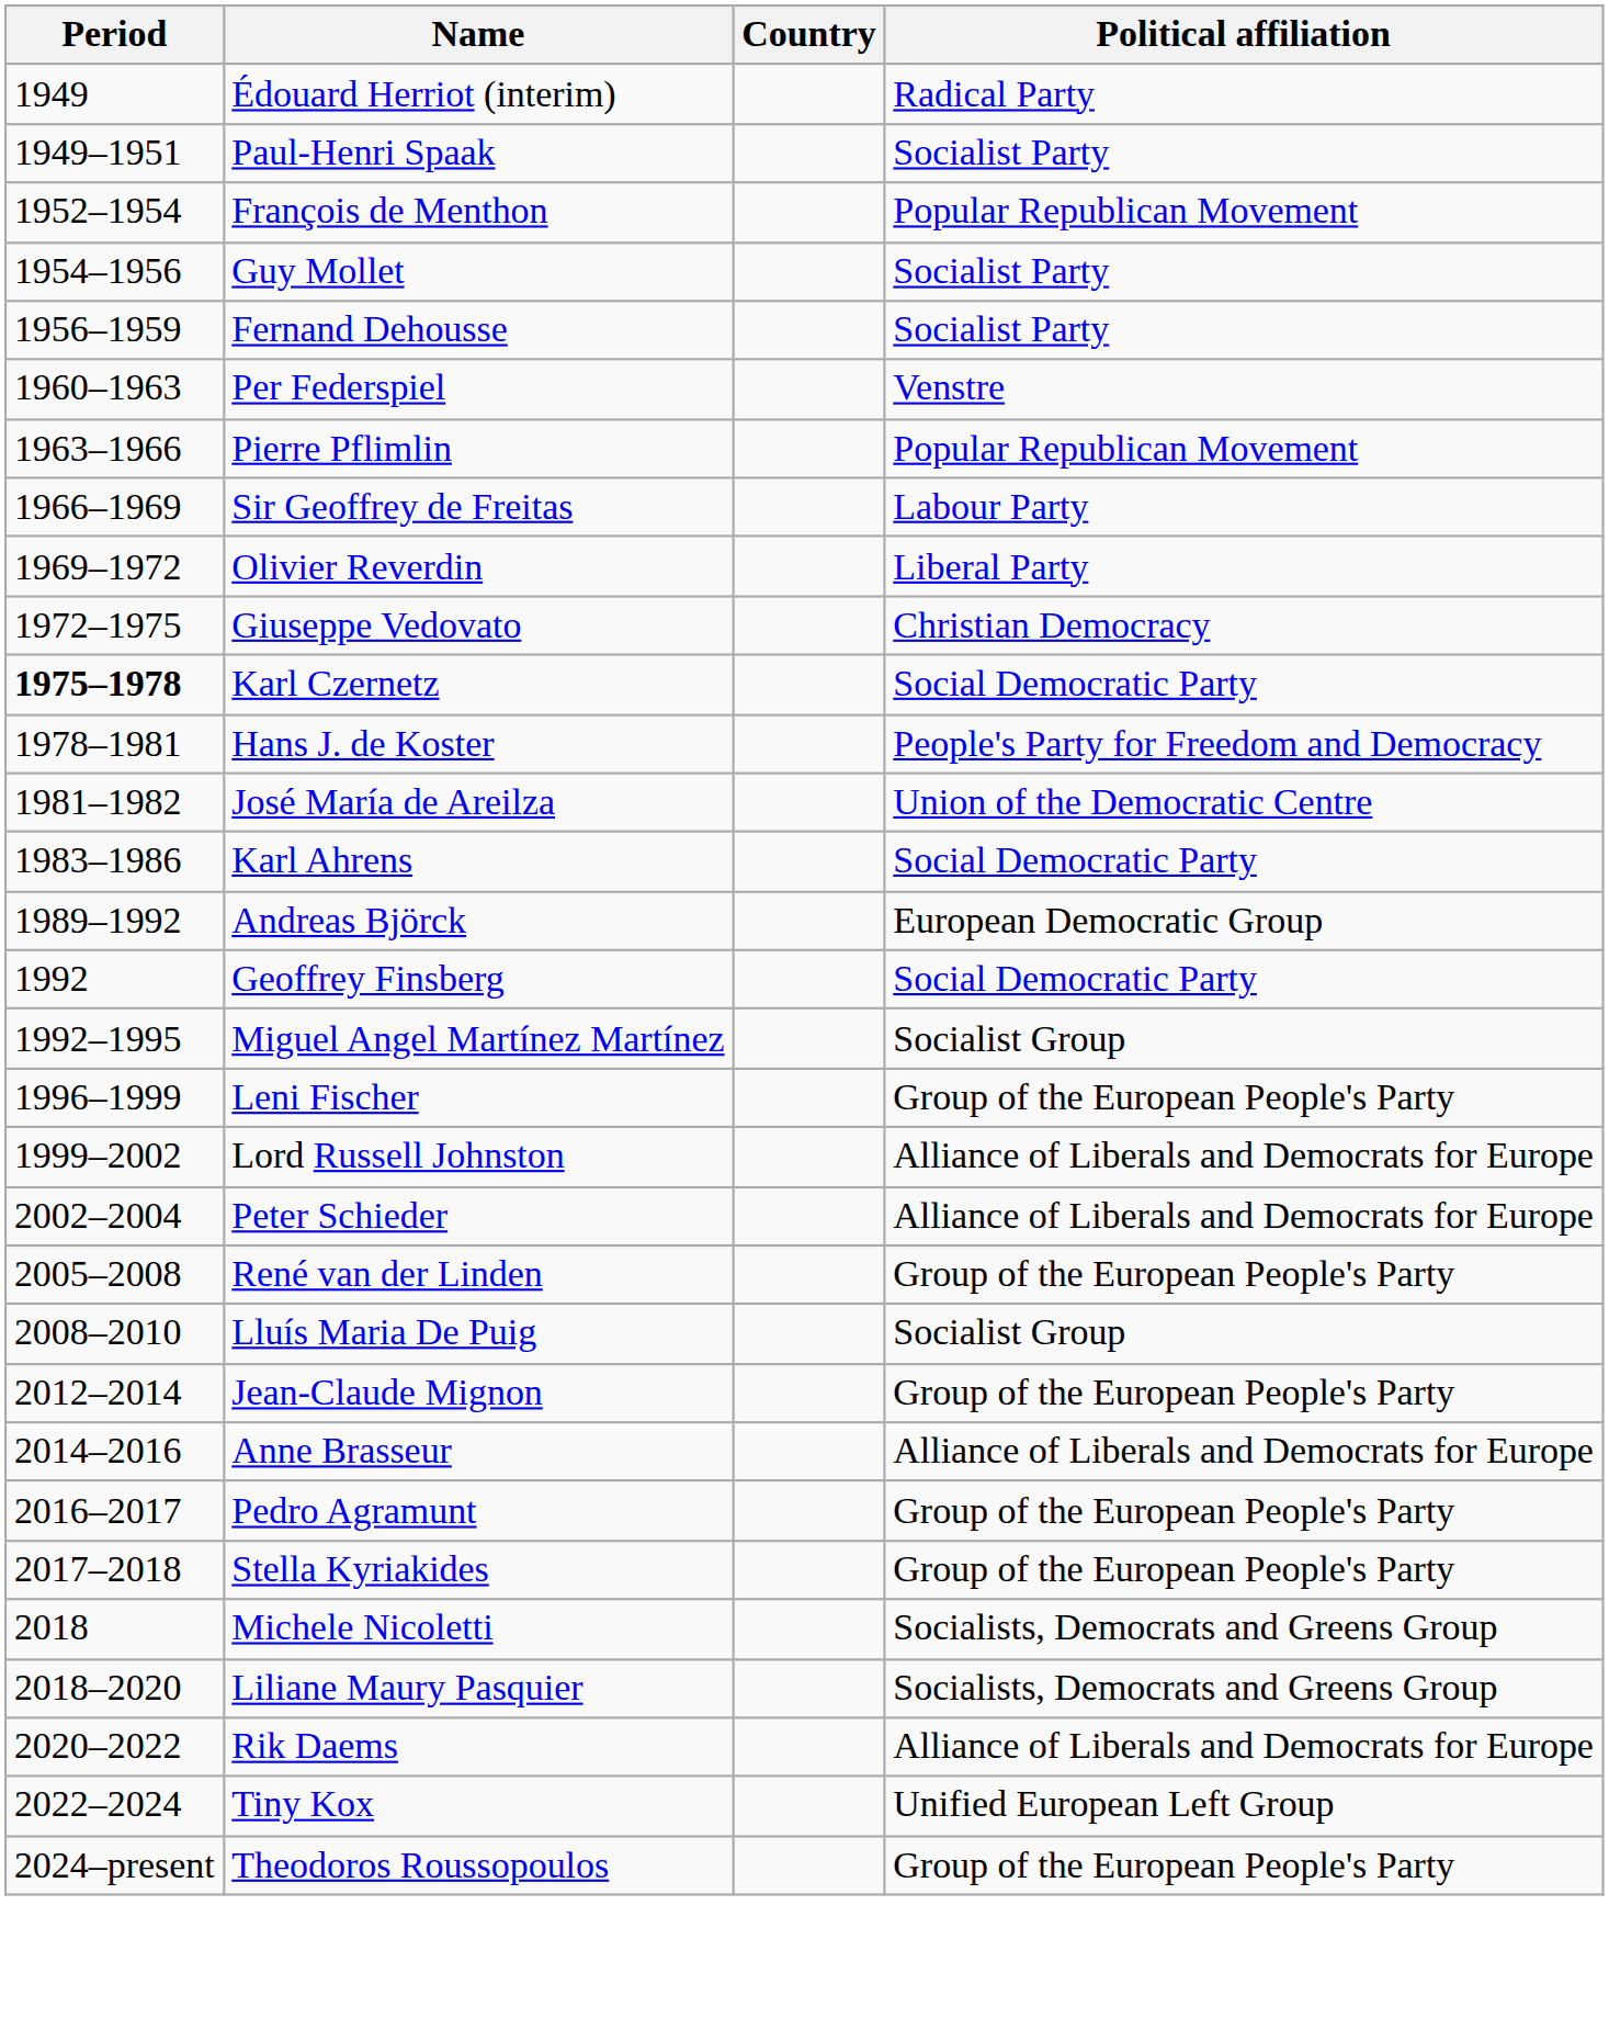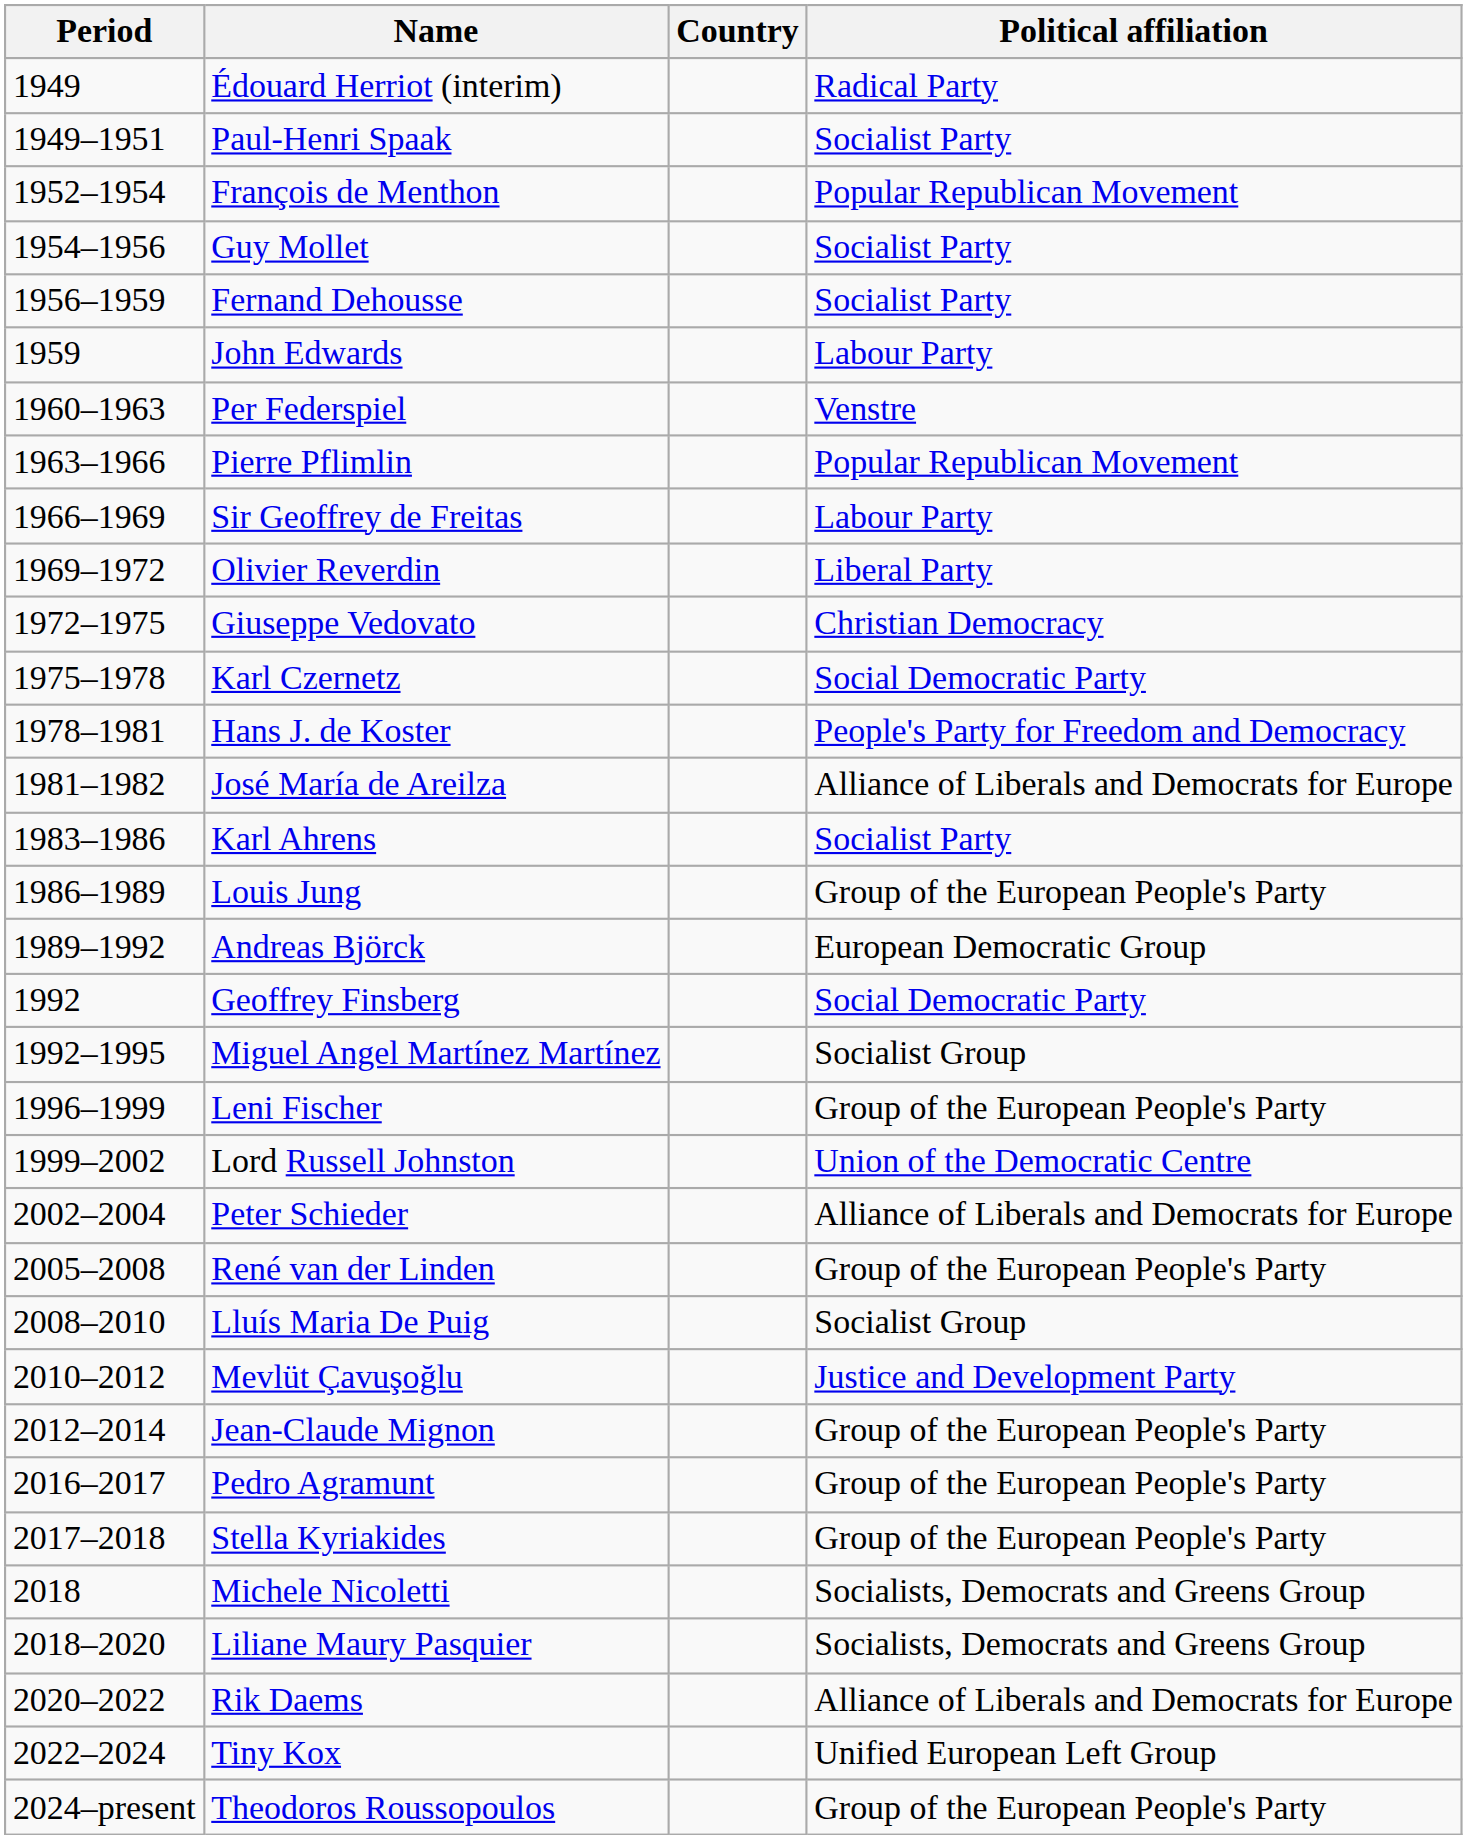 <table class="wikitable">
 <tr>
 <th><strong>Period</strong></th>
 <th><strong>Name</strong></th>
 <th><strong>Country</strong></th>
 <th><strong>Political affiliation</strong></th>
 </tr>
 <tr>
 <td>1949</td>
 <td><a href='#'>Édouard Herriot</a> (interim)</td>
 <td></td>
 <td><a href='#'>Radical Party</a></td>
 </tr>
 <tr>
 <td>1949–1951</td>
 <td><a href='#'>Paul-Henri Spaak</a></td>
 <td></td>
 <td><a href='#'>Socialist Party</a></td>
 </tr>
 <tr>
 <td>1952–1954</td>
 <td><a href='#'>François de Menthon</a></td>
 <td></td>
 <td><a href='#'>Popular Republican Movement</a></td>
 </tr>
 <tr>
 <td>1954–1956</td>
 <td><a href='#'>Guy Mollet</a></td>
 <td></td>
 <td><a href='#'>Socialist Party</a></td>
 </tr>
 <tr>
 <td>1956–1959</td>
 <td><a href='#'>Fernand Dehousse</a></td>
 <td></td>
 <td><a href='#'>Socialist Party</a></td>
 </tr>
 <tr>
+<td>1959</td>
+<td><a href='#'>John Edwards</a></td>
+<td></td>
+<td><a href='#'>Labour Party</a></td>
+</tr>
+<tr>
 <td>1960–1963</td>
 <td><a href='#'>Per Federspiel</a></td>
 <td></td>
 <td><a href='#'>Venstre</a></td>
 </tr>
 <tr>
 <td>1963–1966</td>
 <td><a href='#'>Pierre Pflimlin</a></td>
 <td></td>
 <td><a href='#'>Popular Republican Movement</a></td>
 </tr>
 <tr>
 <td>1966–1969</td>
 <td><a href='#'>Sir Geoffrey de Freitas</a></td>
 <td></td>
 <td><a href='#'>Labour Party</a></td>
 </tr>
 <tr>
 <td>1969–1972</td>
 <td><a href='#'>Olivier Reverdin</a></td>
 <td></td>
 <td><a href='#'>Liberal Party</a></td>
 </tr>
 <tr>
 <td>1972–1975</td>
 <td><a href='#'>Giuseppe Vedovato</a></td>
 <td></td>
 <td><a href='#'>Christian Democracy</a></td>
 </tr>
 <tr>
-<td><strong>1975–1978</strong></td>
+<td>1975–1978</td>
 <td><a href='#'>Karl Czernetz</a></td>
 <td></td>
 <td><a href='#'>Social Democratic Party</a></td>
 </tr>
 <tr>
 <td>1978–1981</td>
 <td><a href='#'>Hans J. de Koster</a></td>
 <td></td>
 <td><a href='#'>People's Party for Freedom and Democracy</a></td>
 </tr>
 <tr>
 <td>1981–1982</td>
 <td><a href='#'>José María de Areilza</a></td>
 <td></td>
-<td><a href='#'>Union of the Democratic Centre</a></td>
+<td>Alliance of Liberals and Democrats for Europe</td>
 </tr>
 <tr>
 <td>1983–1986</td>
 <td><a href='#'>Karl Ahrens</a></td>
 <td></td>
-<td><a href='#'>Social Democratic Party</a></td>
+<td><a href='#'>Socialist Party</a></td>
+</tr>
+<tr>
+<td>1986–1989</td>
+<td><a href='#'>Louis Jung</a></td>
+<td></td>
+<td>Group of the European People's Party</td>
 </tr>
 <tr>
 <td>1989–1992</td>
 <td><a href='#'>Andreas Björck</a></td>
 <td></td>
 <td>European Democratic Group</td>
 </tr>
 <tr>
 <td>1992</td>
 <td><a href='#'>Geoffrey Finsberg</a></td>
 <td></td>
 <td><a href='#'>Social Democratic Party</a></td>
 </tr>
 <tr>
 <td>1992–1995</td>
 <td><a href='#'>Miguel Angel Martínez Martínez</a></td>
 <td></td>
 <td>Socialist Group</td>
 </tr>
 <tr>
 <td>1996–1999</td>
 <td><a href='#'>Leni Fischer</a></td>
 <td></td>
 <td>Group of the European People's Party</td>
 </tr>
 <tr>
 <td>1999–2002</td>
 <td>Lord <a href='#'>Russell Johnston</a></td>
 <td></td>
-<td>Alliance of Liberals and Democrats for Europe</td>
+<td><a href='#'>Union of the Democratic Centre</a></td>
 </tr>
 <tr>
 <td>2002–2004</td>
 <td><a href='#'>Peter Schieder</a></td>
 <td></td>
 <td>Alliance of Liberals and Democrats for Europe</td>
 </tr>
 <tr>
 <td>2005–2008</td>
 <td><a href='#'>René van der Linden</a></td>
 <td></td>
 <td>Group of the European People's Party</td>
 </tr>
 <tr>
 <td>2008–2010</td>
 <td><a href='#'>Lluís Maria De Puig</a></td>
 <td></td>
 <td>Socialist Group</td>
 </tr>
 <tr>
+<td>2010–2012</td>
+<td><a href='#'>Mevlüt Çavuşoğlu</a></td>
+<td></td>
+<td><a href='#'>Justice and Development Party</a></td>
+</tr>
+<tr>
 <td>2012–2014</td>
 <td><a href='#'>Jean-Claude Mignon</a></td>
 <td></td>
 <td>Group of the European People's Party</td>
-</tr>
-<tr>
-<td>2014–2016</td>
-<td><a href='#'>Anne Brasseur</a></td>
-<td></td>
-<td>Alliance of Liberals and Democrats for Europe</td>
 </tr>
 <tr>
 <td>2016–2017</td>
 <td><a href='#'>Pedro Agramunt</a></td>
 <td></td>
 <td>Group of the European People's Party</td>
 </tr>
 <tr>
 <td>2017–2018</td>
 <td><a href='#'>Stella Kyriakides</a></td>
 <td></td>
 <td>Group of the European People's Party</td>
 </tr>
 <tr>
 <td>2018</td>
 <td><a href='#'>Michele Nicoletti</a></td>
 <td></td>
 <td>Socialists, Democrats and Greens Group</td>
 </tr>
 <tr>
 <td>2018–2020</td>
 <td><a href='#'>Liliane Maury Pasquier</a></td>
 <td></td>
 <td>Socialists, Democrats and Greens Group</td>
 </tr>
 <tr>
 <td>2020–2022</td>
 <td><a href='#'>Rik Daems</a></td>
 <td></td>
 <td>Alliance of Liberals and Democrats for Europe</td>
 </tr>
 <tr>
 <td>2022–2024</td>
 <td><a href='#'>Tiny Kox</a></td>
 <td></td>
 <td>Unified European Left Group</td>
 </tr>
 <tr>
 <td>2024–present</td>
 <td><a href='#'>Theodoros Roussopoulos</a></td>
 <td></td>
 <td>Group of the European People's Party</td>
 </tr>
 </table>
